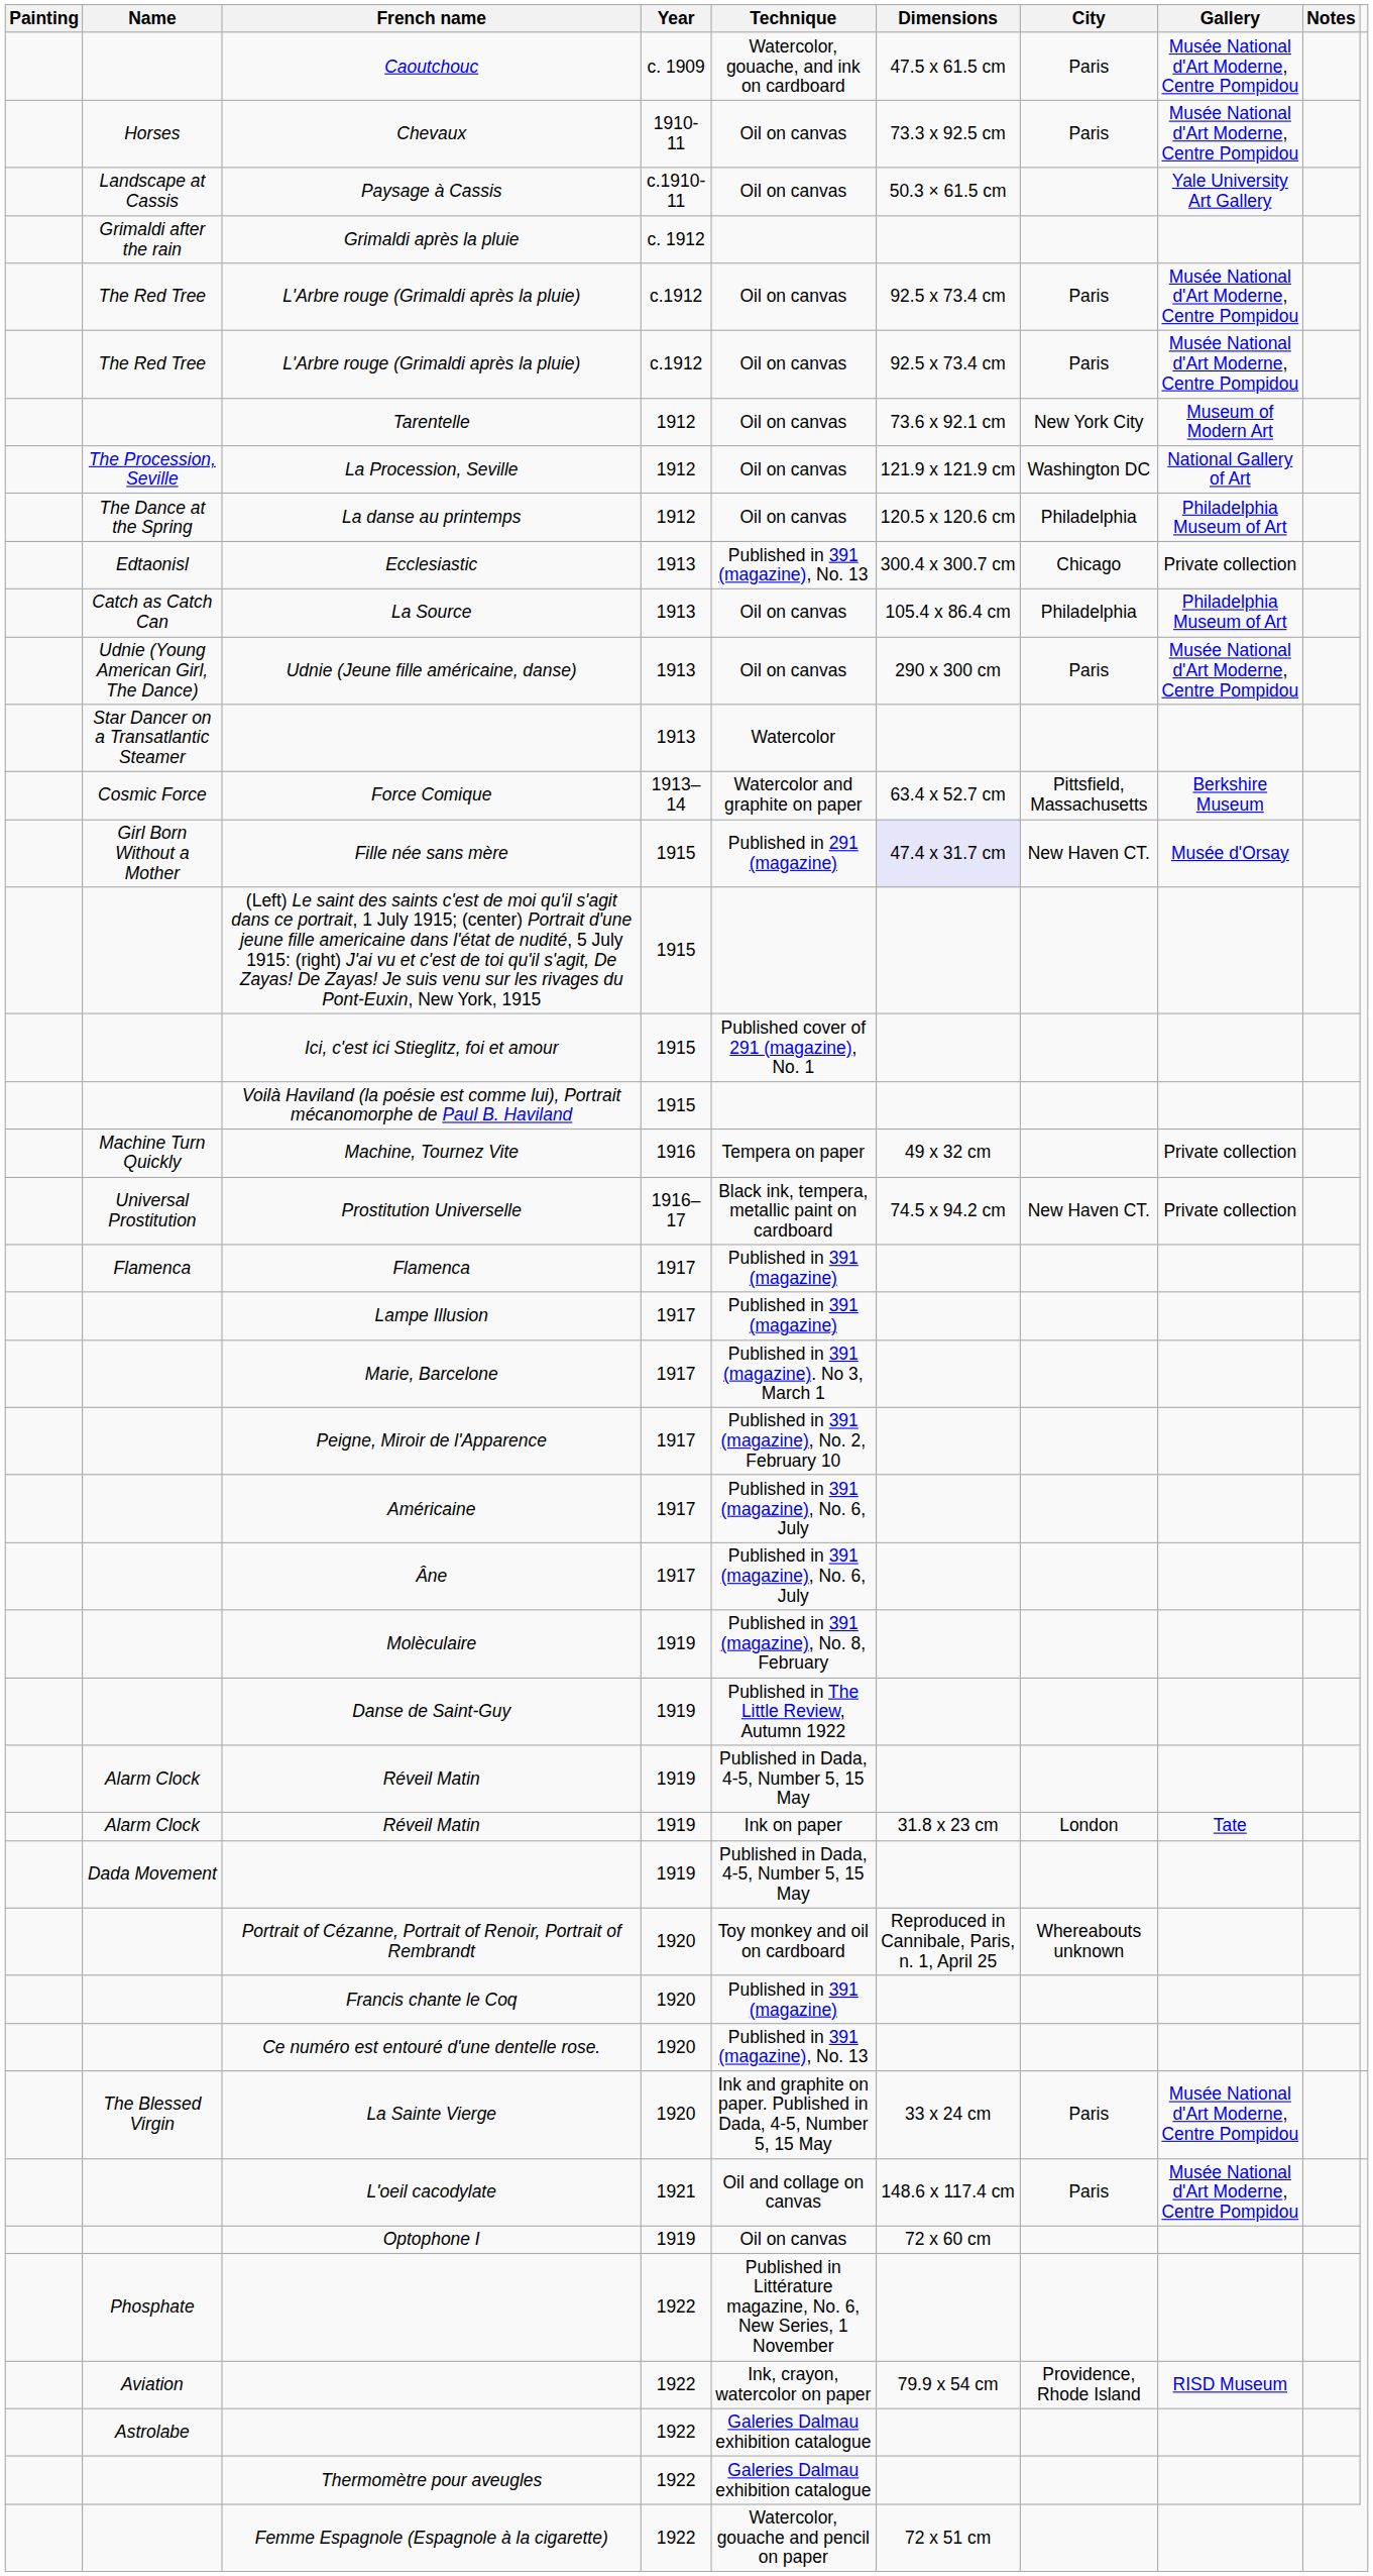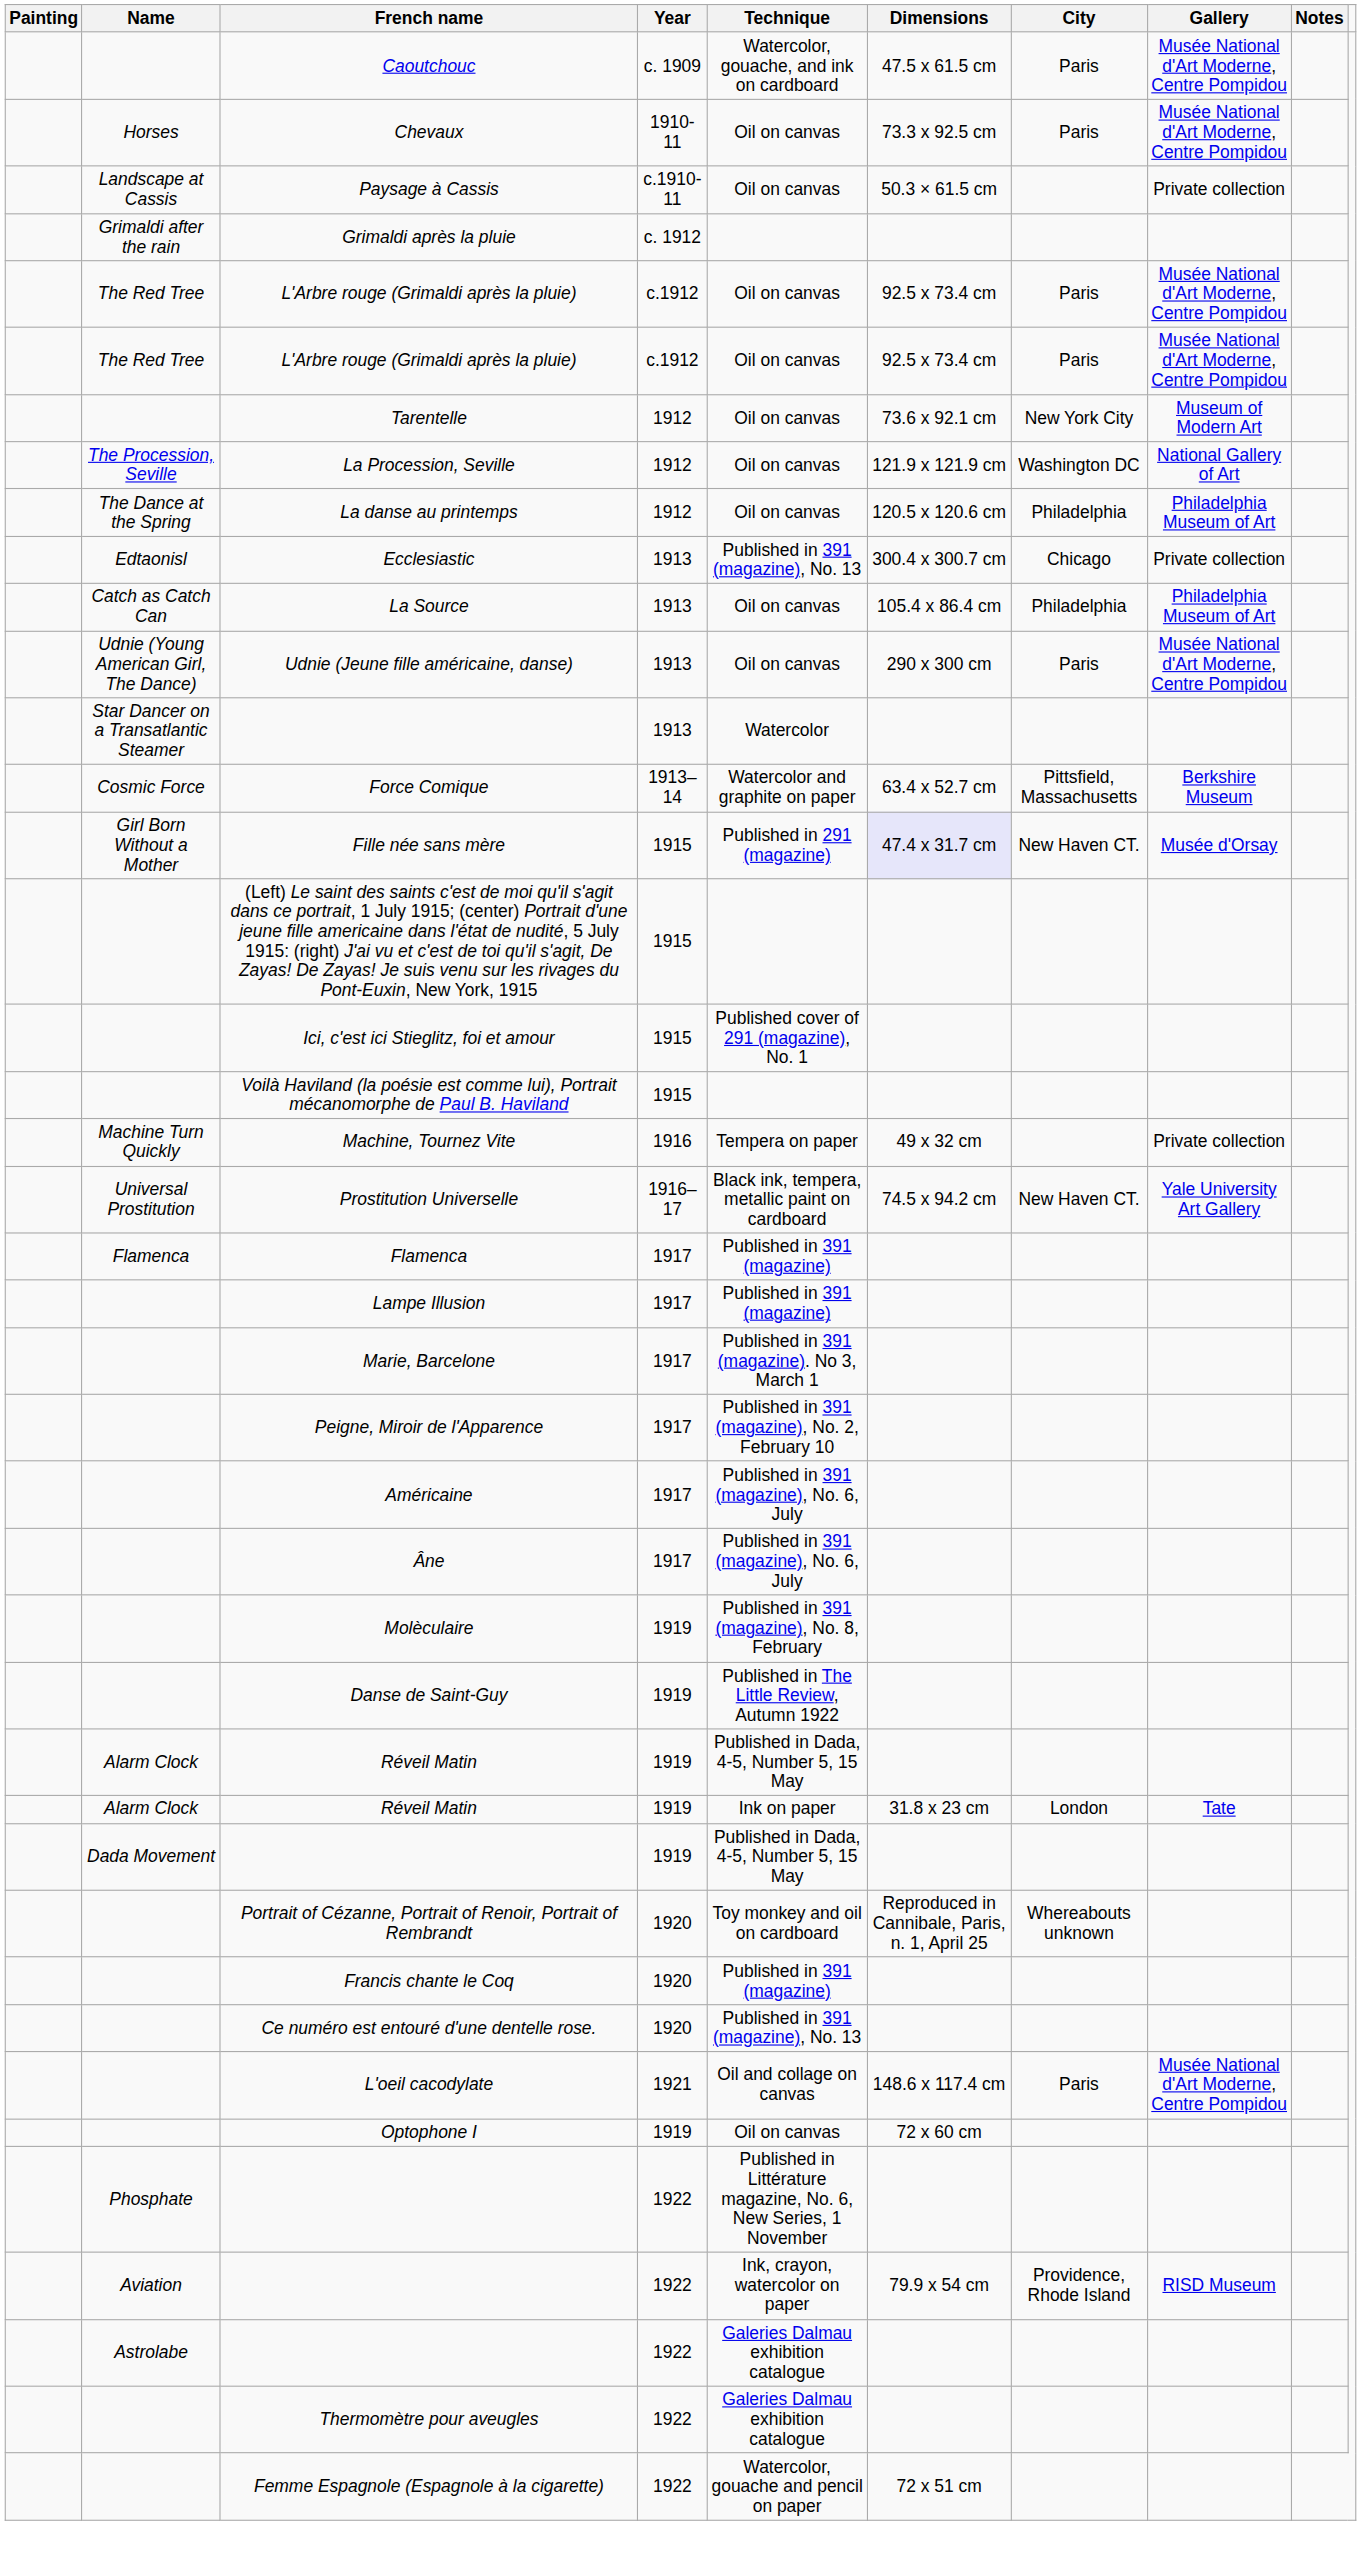 <table class="sortable wikitable" style="margin-left:0.5em; text-align:center">
 <tr>
 <th class="unsortable">Painting</th>
 <th>Name</th>
 <th>French name</th>
 <th>Year</th>
 <th>Technique</th>
 <th>Dimensions</th>
 <th>City</th>
 <th>Gallery</th>
 <th class="unsortable">Notes</th>
 <td></td>
 </tr>
 <tr>
 <td></td>
 <td></td>
 <td><em><a href='#'>Caoutchouc</a></em></td>
 <td>c. 1909</td>
 <td>Watercolor, gouache, and ink on cardboard</td>
 <td>47.5 x 61.5 cm</td>
 <td>Paris</td>
 <td><a href='#'>Musée National d'Art Moderne</a>, <a href='#'>Centre Pompidou</a></td>
 <td></td>
 </tr>
 <tr>
 <td></td>
 <td><em>Horses</em></td>
 <td><em>Chevaux</em></td>
 <td>1910-11</td>
 <td>Oil on canvas</td>
 <td>73.3 x 92.5 cm</td>
 <td>Paris</td>
 <td><a href='#'>Musée National d'Art Moderne</a>, <a href='#'>Centre Pompidou</a></td>
 <td></td>
 </tr>
 <tr>
 <td></td>
 <td><em>Landscape at Cassis</em></td>
 <td><em>Paysage à Cassis</em></td>
 <td>c.1910-11</td>
 <td>Oil on canvas</td>
 <td>50.3 × 61.5 cm</td>
 <td></td>
-<td><a href='#'>Yale University Art Gallery</a></td>
+<td>Private collection</td>
 <td></td>
 </tr>
 <tr>
 <td></td>
 <td><em>Grimaldi after the rain</em></td>
 <td><em>Grimaldi après la pluie</em></td>
 <td>c. 1912</td>
 <td></td>
 <td></td>
 <td></td>
 <td></td>
 <td></td>
 </tr>
 <tr>
 <td></td>
 <td><em>The Red Tree</em></td>
 <td><em>L'Arbre rouge (Grimaldi après la pluie)</em></td>
 <td>c.1912</td>
 <td>Oil on canvas</td>
 <td>92.5 x 73.4 cm</td>
 <td>Paris</td>
 <td><a href='#'>Musée National d'Art Moderne</a>, <a href='#'>Centre Pompidou</a></td>
 <td></td>
 </tr>
 <tr>
 <td></td>
 <td><em>The Red Tree</em></td>
 <td><em>L'Arbre rouge (Grimaldi après la pluie)</em></td>
 <td>c.1912</td>
 <td>Oil on canvas</td>
 <td>92.5 x 73.4 cm</td>
 <td>Paris</td>
 <td><a href='#'>Musée National d'Art Moderne</a>, <a href='#'>Centre Pompidou</a></td>
 <td></td>
 </tr>
 <tr>
 <td></td>
 <td></td>
 <td><em>Tarentelle</em></td>
 <td>1912</td>
 <td>Oil on canvas</td>
 <td>73.6 x 92.1 cm</td>
 <td>New York City</td>
 <td><a href='#'>Museum of Modern Art</a></td>
 <td></td>
 </tr>
 <tr>
 <td></td>
 <td><em><a href='#'>The Procession, Seville</a></em></td>
 <td><em>La Procession, Seville</em></td>
 <td>1912</td>
 <td>Oil on canvas</td>
 <td>121.9 x 121.9 cm</td>
 <td>Washington DC</td>
 <td><a href='#'>National Gallery of Art</a></td>
 <td></td>
 </tr>
 <tr>
 <td></td>
 <td><em>The Dance at the Spring</em></td>
 <td><em>La danse au printemps</em></td>
 <td>1912</td>
 <td>Oil on canvas</td>
 <td>120.5 x 120.6 cm</td>
 <td>Philadelphia</td>
 <td><a href='#'>Philadelphia Museum of Art</a></td>
 <td></td>
 </tr>
 <tr>
 <td></td>
 <td><em>Edtaonisl</em></td>
 <td><em>Ecclesiastic</em></td>
 <td>1913</td>
 <td>Published in <a href='#'>391 (magazine)</a>, No. 13</td>
 <td>300.4 x 300.7 cm</td>
 <td>Chicago</td>
 <td>Private collection</td>
 <td></td>
 </tr>
 <tr>
 <td></td>
 <td><em>Catch as Catch Can</em></td>
 <td><em>La Source</em></td>
 <td>1913</td>
 <td>Oil on canvas</td>
 <td>105.4 x 86.4 cm</td>
 <td>Philadelphia</td>
 <td><a href='#'>Philadelphia Museum of Art</a></td>
 <td></td>
 </tr>
 <tr>
 <td></td>
 <td><em>Udnie (Young American Girl, The Dance) </em></td>
 <td><em>Udnie (Jeune fille américaine, danse)</em></td>
 <td>1913</td>
 <td>Oil on canvas</td>
 <td>290 x 300 cm</td>
 <td>Paris</td>
 <td><a href='#'>Musée National d'Art Moderne</a>, <a href='#'>Centre Pompidou</a></td>
 <td></td>
 </tr>
 <tr>
 <td></td>
 <td><em>Star Dancer on a Transatlantic Steamer</em></td>
 <td></td>
 <td>1913</td>
 <td>Watercolor</td>
 <td></td>
 <td></td>
 <td></td>
 <td></td>
 </tr>
 <tr>
 <td></td>
 <td><em>Cosmic Force</em></td>
 <td><em>Force Comique</em></td>
 <td>1913–14</td>
 <td>Watercolor and graphite on paper</td>
 <td>63.4 x 52.7 cm</td>
 <td>Pittsfield, Massachusetts</td>
 <td><a href='#'>Berkshire Museum</a></td>
 <td></td>
 </tr>
 <tr>
 <td></td>
 <td><em>Girl Born Without a Mother</em></td>
 <td><em>Fille née sans mère</em></td>
 <td>1915</td>
 <td>Published in <a href='#'>291 (magazine)</a></td>
 <td style="background: lavender;">47.4 x 31.7 cm</td>
 <td>New Haven CT.</td>
 <td><a href='#'>Musée d'Orsay</a></td>
 <td></td>
 </tr>
 <tr>
 <td></td>
 <td></td>
 <td>(Left) <em>Le saint des saints c'est de moi qu'il s'agit dans ce portrait</em>, 1 July 1915; (center) <em>Portrait d'une jeune fille americaine dans l'état de nudité</em>, 5 July 1915: (right) <em>J'ai vu et c'est de toi qu'il s'agit, De Zayas! De Zayas! Je suis venu sur les rivages du Pont-Euxin</em>, New York, 1915</td>
 <td>1915</td>
 <td></td>
 <td></td>
 <td></td>
 <td></td>
 <td></td>
 </tr>
 <tr>
 <td></td>
 <td></td>
 <td><em>Ici, c'est ici Stieglitz, foi et amour</em></td>
 <td>1915</td>
 <td>Published cover of <a href='#'>291 (magazine)</a>, No. 1</td>
 <td></td>
 <td></td>
 <td></td>
 <td></td>
 </tr>
 <tr>
 <td></td>
 <td></td>
 <td><em>Voilà Haviland (la poésie est comme lui), Portrait mécanomorphe de <a href='#'>Paul B. Haviland</a></em></td>
 <td>1915</td>
 <td></td>
 <td></td>
 <td></td>
 <td></td>
 <td></td>
 </tr>
 <tr>
 <td></td>
 <td><em>Machine Turn Quickly</em></td>
 <td><em>Machine, Tournez Vite</em></td>
 <td>1916</td>
 <td>Tempera on paper</td>
 <td>49 x 32 cm</td>
 <td></td>
 <td>Private collection</td>
 <td></td>
 </tr>
 <tr>
 <td></td>
 <td><em>Universal Prostitution</em></td>
 <td><em>Prostitution Universelle</em></td>
 <td>1916–17</td>
 <td>Black ink, tempera, metallic paint on cardboard</td>
 <td>74.5 x 94.2 cm</td>
 <td>New Haven CT.</td>
-<td>Private collection</td>
+<td><a href='#'>Yale University Art Gallery</a></td>
 <td></td>
 </tr>
 <tr>
 <td></td>
 <td><em>Flamenca</em></td>
 <td><em>Flamenca</em></td>
 <td>1917</td>
 <td>Published in <a href='#'>391 (magazine)</a></td>
 <td></td>
 <td></td>
 <td></td>
 <td></td>
 </tr>
 <tr>
 <td></td>
 <td></td>
 <td><em>Lampe Illusion</em></td>
 <td>1917</td>
 <td>Published in <a href='#'>391 (magazine)</a></td>
 <td></td>
 <td></td>
 <td></td>
 <td></td>
 </tr>
 <tr>
 <td></td>
 <td></td>
 <td><em>Marie, Barcelone</em></td>
 <td>1917</td>
 <td>Published in <a href='#'>391 (magazine)</a>. No 3, March 1</td>
 <td></td>
 <td></td>
 <td></td>
 <td></td>
 </tr>
 <tr>
 <td></td>
 <td></td>
 <td><em>Peigne, Miroir de l'Apparence</em></td>
 <td>1917</td>
 <td>Published in <a href='#'>391 (magazine)</a>, No. 2, February 10</td>
 <td></td>
 <td></td>
 <td></td>
 <td></td>
 </tr>
 <tr>
 <td></td>
 <td></td>
 <td><em>Américaine</em></td>
 <td>1917</td>
 <td>Published in <a href='#'>391 (magazine)</a>, No. 6, July</td>
 <td></td>
 <td></td>
 <td></td>
 <td></td>
 </tr>
 <tr>
 <td></td>
 <td></td>
 <td><em>Âne</em></td>
 <td>1917</td>
 <td>Published in <a href='#'>391 (magazine)</a>, No. 6, July</td>
 <td></td>
 <td></td>
 <td></td>
 <td></td>
 </tr>
 <tr>
 <td></td>
 <td></td>
 <td><em>Molèculaire</em></td>
 <td>1919</td>
 <td>Published in <a href='#'>391 (magazine)</a>, No. 8, February</td>
 <td></td>
 <td></td>
 <td></td>
 <td></td>
 </tr>
 <tr>
 <td></td>
 <td></td>
 <td><em>Danse de Saint-Guy</em></td>
 <td>1919</td>
 <td>Published in <a href='#'>The Little Review</a>, Autumn 1922</td>
 <td></td>
 <td></td>
 <td></td>
 <td></td>
 </tr>
 <tr>
 <td></td>
 <td><em>Alarm Clock</em></td>
 <td><em>Réveil Matin</em></td>
 <td>1919</td>
 <td>Published in Dada, 4-5, Number 5, 15 May</td>
 <td></td>
 <td></td>
 <td></td>
 <td></td>
 </tr>
 <tr>
 <td></td>
 <td><em>Alarm Clock</em></td>
 <td><em>Réveil Matin</em></td>
 <td>1919</td>
 <td>Ink on paper</td>
 <td>31.8 x 23 cm</td>
 <td>London</td>
 <td><a href='#'>Tate</a></td>
 <td></td>
 </tr>
 <tr>
 <td></td>
 <td><em>Dada Movement</em></td>
 <td></td>
 <td>1919</td>
 <td>Published in Dada, 4-5, Number 5, 15 May</td>
 <td></td>
 <td></td>
 <td></td>
 <td></td>
 </tr>
 <tr>
 <td></td>
 <td></td>
 <td><em>Portrait of Cézanne, Portrait of Renoir, Portrait of Rembrandt</em></td>
 <td>1920</td>
 <td>Toy monkey and oil on cardboard</td>
 <td>Reproduced in Cannibale, Paris, n. 1, April 25</td>
 <td>Whereabouts unknown</td>
 <td></td>
 <td></td>
 </tr>
 <tr>
 <td></td>
 <td></td>
 <td><em>Francis chante le Coq</em></td>
 <td>1920</td>
 <td>Published in <a href='#'>391 (magazine)</a></td>
 <td></td>
 <td></td>
 <td></td>
 <td></td>
 </tr>
 <tr>
 <td></td>
 <td></td>
 <td><em>Ce numéro est entouré d'une dentelle rose.</em></td>
 <td>1920</td>
 <td>Published in <a href='#'>391 (magazine)</a>, No. 13</td>
 <td></td>
 <td></td>
 <td></td>
 <td></td>
 </tr>
 <tr>
 <td></td>
-<td><em>The Blessed Virgin</em></td>
-<td><em>La Sainte Vierge</em></td>
-<td>1920</td>
-<td>Ink and graphite on paper. Published in Dada, 4-5, Number 5, 15 May</td>
-<td>33 x 24 cm</td>
-<td>Paris</td>
-<td><a href='#'>Musée National d'Art Moderne</a>, <a href='#'>Centre Pompidou</a></td>
-<td></td>
-<td></td>
-</tr>
-<tr>
-<td></td>
 <td></td>
 <td><em>L'oeil cacodylate</em></td>
 <td>1921</td>
 <td>Oil and collage on canvas</td>
 <td>148.6 x 117.4 cm</td>
 <td>Paris</td>
 <td><a href='#'>Musée National d'Art Moderne</a>, <a href='#'>Centre Pompidou</a></td>
 <td></td>
 </tr>
 <tr>
 <td></td>
 <td></td>
 <td><em>Optophone I</em></td>
 <td>1919</td>
 <td>Oil on canvas</td>
 <td>72 x 60 cm</td>
 <td></td>
 <td></td>
 <td></td>
 </tr>
 <tr>
 <td></td>
 <td><em>Phosphate</em></td>
 <td></td>
 <td>1922</td>
 <td>Published in Littérature magazine, No. 6, New Series, 1 November</td>
 <td></td>
 <td></td>
 <td></td>
 <td></td>
 </tr>
 <tr>
 <td></td>
 <td><em>Aviation</em></td>
 <td></td>
 <td>1922</td>
 <td>Ink, crayon, watercolor on paper</td>
 <td>79.9 x 54 cm</td>
 <td>Providence, Rhode Island</td>
 <td><a href='#'>RISD Museum</a></td>
 <td></td>
 </tr>
 <tr>
 <td></td>
 <td><em>Astrolabe</em></td>
 <td></td>
 <td>1922</td>
 <td><a href='#'>Galeries Dalmau</a> exhibition catalogue</td>
 <td></td>
 <td></td>
 <td></td>
 <td></td>
 </tr>
 <tr>
 <td></td>
 <td></td>
 <td><em>Thermomètre pour aveugles</em></td>
 <td>1922</td>
 <td><a href='#'>Galeries Dalmau</a> exhibition catalogue</td>
 <td></td>
 <td></td>
 <td></td>
 <td></td>
 </tr>
 <tr>
 <td></td>
 <td></td>
 <td><em>Femme Espagnole (Espagnole à la cigarette)</em></td>
 <td>1922</td>
 <td>Watercolor, gouache and pencil on paper</td>
 <td>72 x 51 cm</td>
 <td></td>
 <td></td>
 </tr>
 </table>
